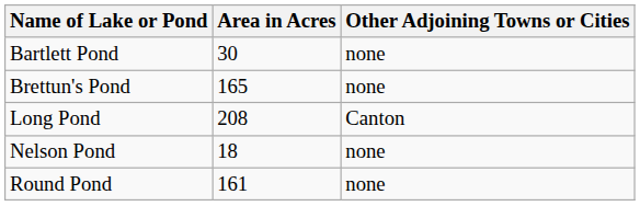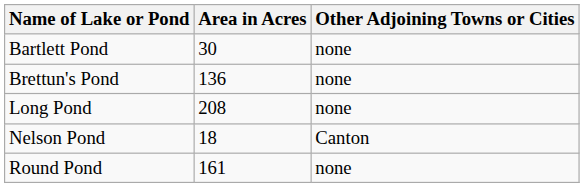 <table class="wikitable sortable">
 <tr>
 <th>Name of Lake or Pond</th>
 <th>Area in Acres</th>
 <th>Other Adjoining Towns or Cities</th>
 </tr>
 <tr>
 <td>Bartlett Pond</td>
 <td>30</td>
 <td>none</td>
 </tr>
 <tr>
 <td>Brettun's Pond</td>
-<td>165</td>
+<td>136</td>
 <td>none</td>
 </tr>
 <tr>
 <td>Long Pond</td>
 <td>208</td>
-<td>Canton</td>
+<td>none</td>
 </tr>
 <tr>
 <td>Nelson Pond</td>
 <td>18</td>
-<td>none</td>
+<td>Canton</td>
 </tr>
 <tr>
 <td>Round Pond</td>
 <td>161</td>
 <td>none</td>
 </tr>
 </table>
